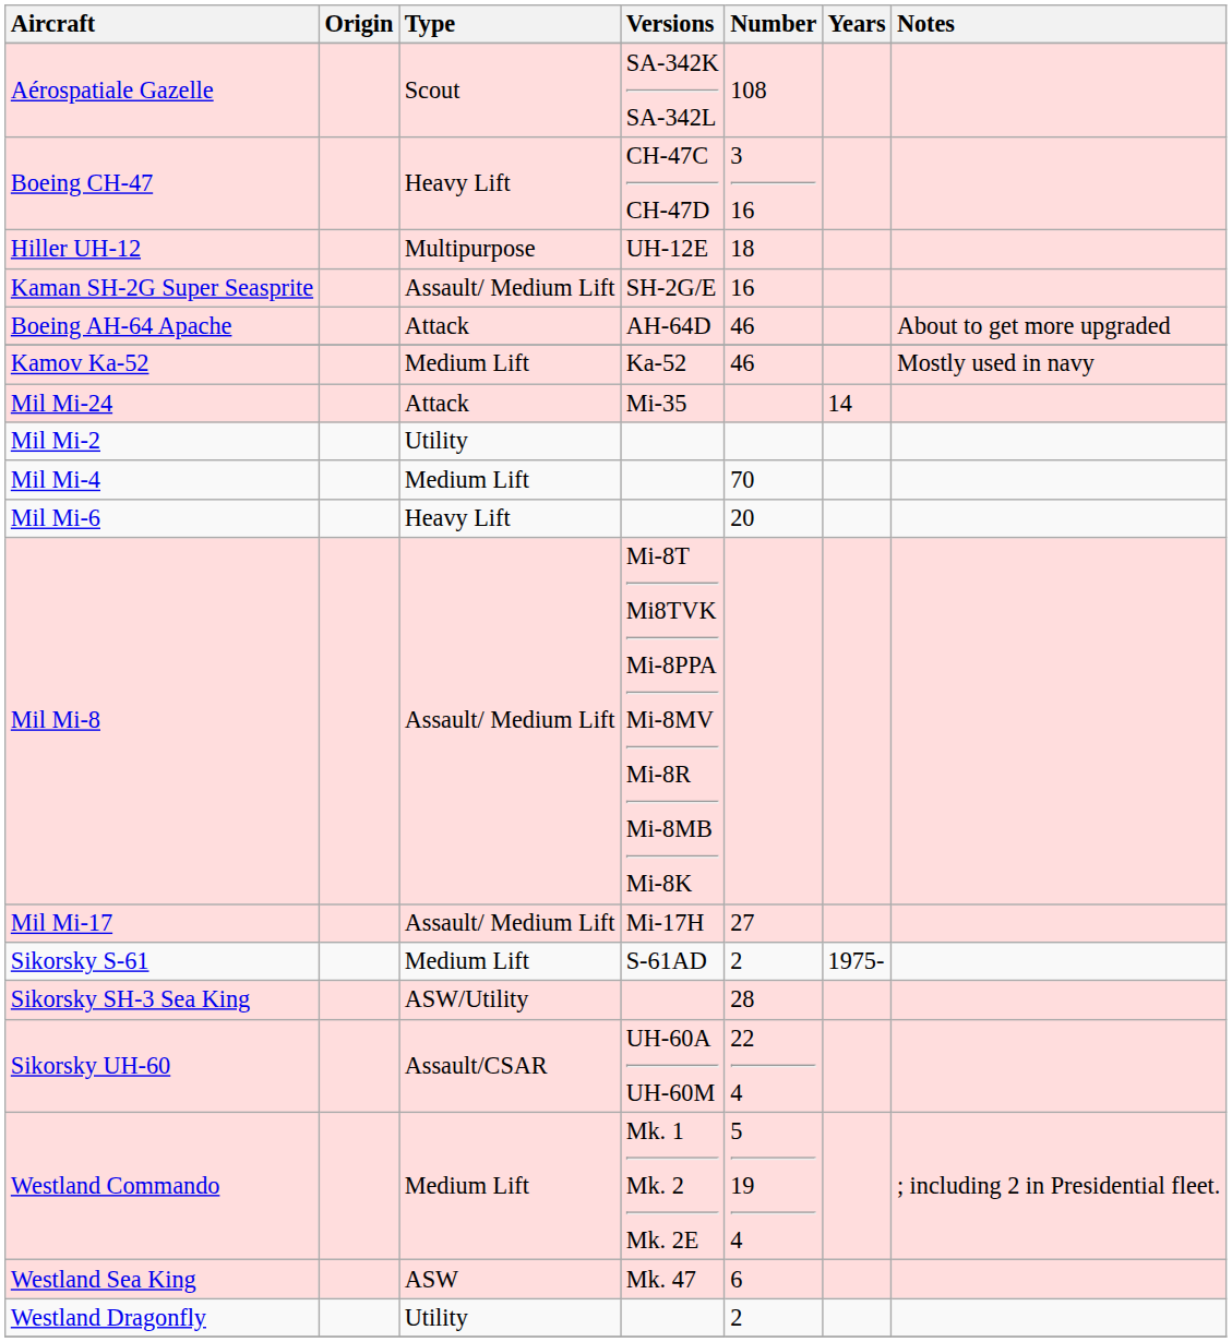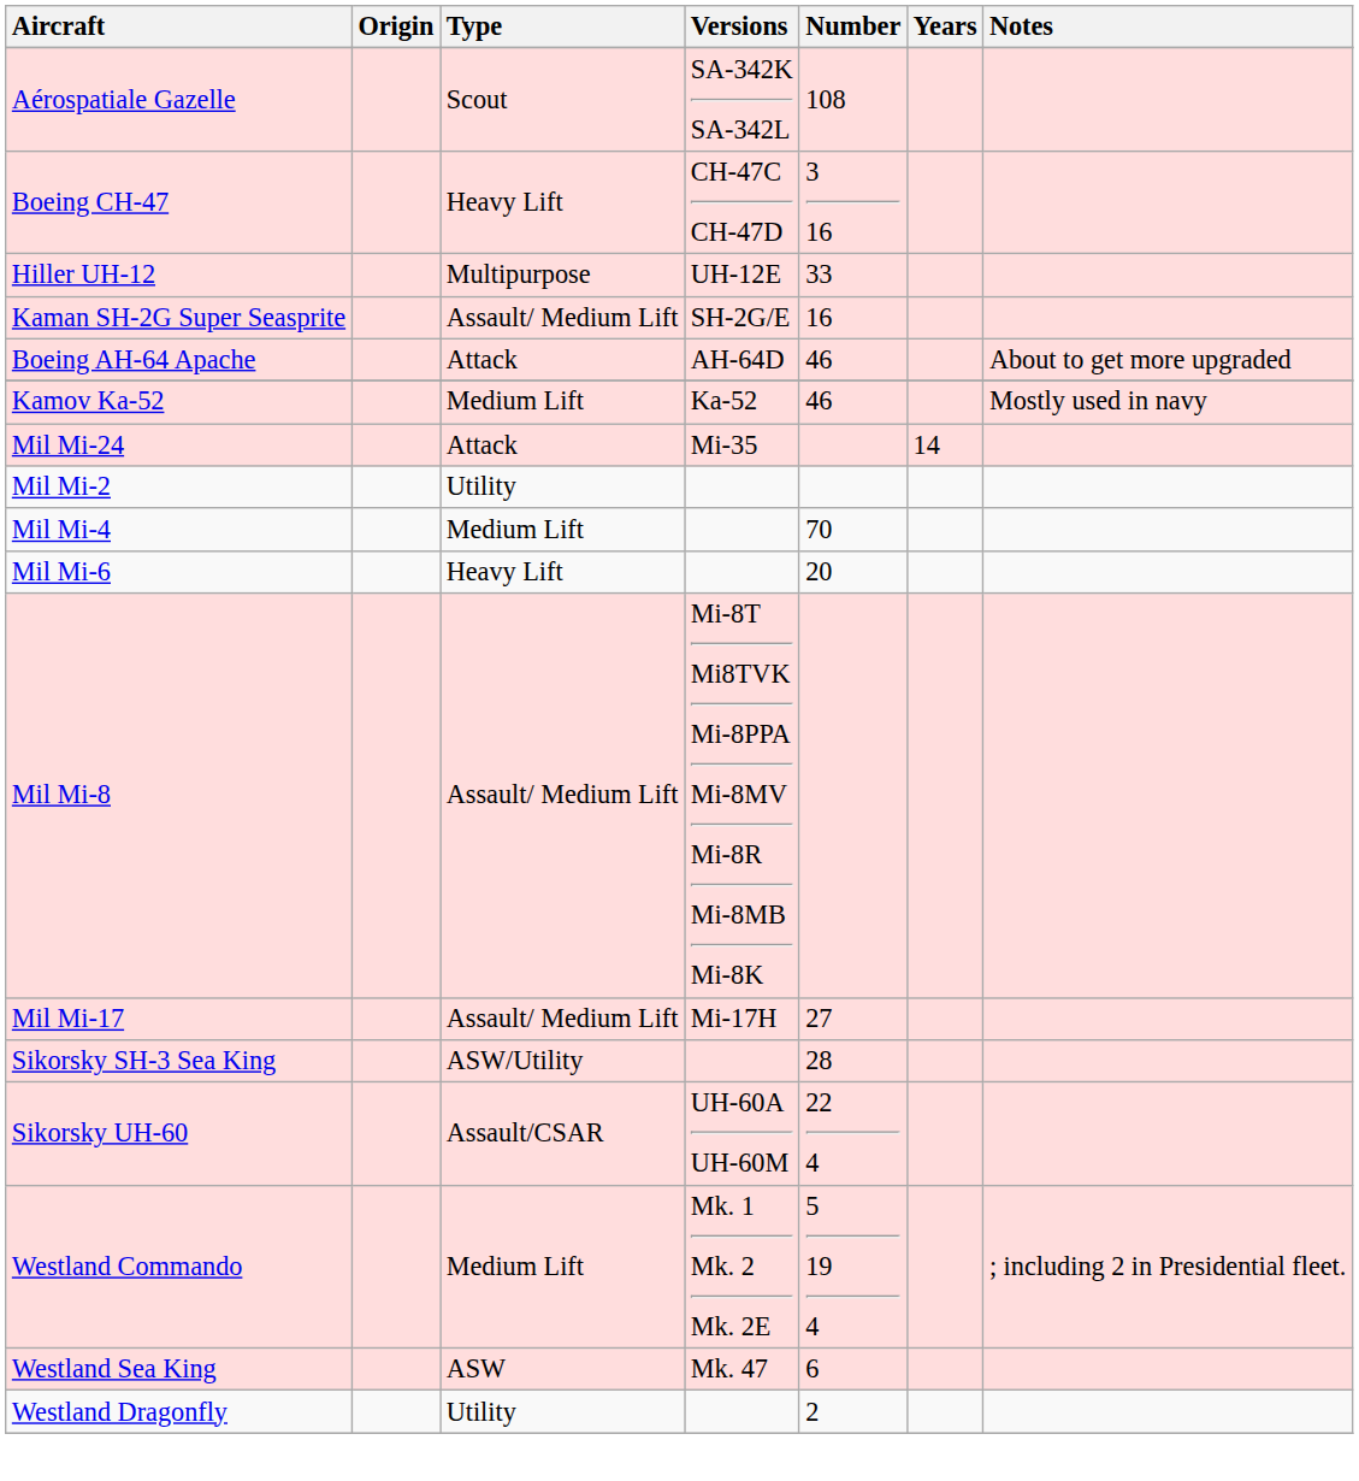 <table class="wikitable sortable">
 <tr>
 <th style="text-align: left;">Aircraft</th>
 <th style="text-align: left;">Origin</th>
 <th style="text-align: left;">Type</th>
 <th style="text-align: left;">Versions</th>
 <th style="text-align: left;">Number</th>
 <th style="text-align: left;">Years</th>
 <th style="text-align: left;">Notes</th>
 </tr>
 <tr>
 </tr>
 <tr style="background: #ffdddd">
 <td><a href='#'>Aérospatiale Gazelle</a></td>
 <td></td>
 <td>Scout</td>
 <td>SA-342K<hr>SA-342L</td>
 <td>108</td>
 <td></td>
 <td></td>
 </tr>
 <tr style="background: #ffdddd">
 <td><a href='#'>Boeing CH-47</a></td>
 <td></td>
 <td>Heavy Lift</td>
 <td>CH-47C<hr>CH-47D</td>
 <td>3<hr>16</td>
 <td></td>
 <td></td>
 </tr>
 <tr style="background: #ffdddd">
 <td><a href='#'>Hiller UH-12</a></td>
 <td></td>
 <td>Multipurpose</td>
 <td>UH-12E</td>
-<td>18</td>
+<td>33</td>
 <td></td>
 <td></td>
 </tr>
 <tr style="background: #ffdddd">
 <td><a href='#'>Kaman SH-2G Super Seasprite</a></td>
 <td></td>
 <td>Assault/ Medium Lift</td>
 <td>SH-2G/E</td>
 <td>16</td>
 <td></td>
 <td></td>
 </tr>
 <tr style="background: #ffdddd">
 <td><a href='#'>Boeing AH-64 Apache</a></td>
 <td></td>
 <td>Attack</td>
 <td>AH-64D</td>
 <td>46</td>
 <td></td>
 <td>About to get more upgraded</td>
 </tr>
 <tr>
 </tr>
 <tr style="background: #ffdddd">
 <td><a href='#'>Kamov Ka-52</a></td>
 <td></td>
 <td>Medium Lift</td>
 <td>Ka-52</td>
 <td>46</td>
 <td></td>
 <td>Mostly used in navy</td>
 </tr>
 <tr style="background: #ffdddd">
 <td><a href='#'>Mil Mi-24</a></td>
 <td></td>
 <td>Attack</td>
 <td>Mi-35</td>
 <td></td>
 <td>14</td>
 <td></td>
 </tr>
 <tr>
 <td><a href='#'>Mil Mi-2</a></td>
 <td></td>
 <td>Utility</td>
 <td></td>
 <td></td>
 <td></td>
 <td></td>
 </tr>
 <tr>
 <td><a href='#'>Mil Mi-4</a></td>
 <td></td>
 <td>Medium Lift</td>
 <td></td>
 <td>70</td>
 <td></td>
 <td></td>
 </tr>
 <tr>
 <td><a href='#'>Mil Mi-6</a></td>
 <td></td>
 <td>Heavy Lift</td>
 <td></td>
 <td>20</td>
 <td></td>
 <td></td>
 </tr>
 <tr style="background: #ffdddd">
 <td><a href='#'>Mil Mi-8</a></td>
 <td></td>
 <td>Assault/ Medium Lift</td>
 <td>Mi-8T<hr>Mi8TVK<hr>Mi-8PPA<hr>Mi-8MV<hr>Mi-8R<hr>Mi-8MB<hr>Mi-8K</td>
 <td></td>
 <td></td>
 <td></td>
 </tr>
 <tr style="background: #ffdddd">
 <td><a href='#'>Mil Mi-17</a></td>
 <td></td>
 <td>Assault/ Medium Lift</td>
 <td>Mi-17H</td>
 <td>27</td>
 <td></td>
 <td></td>
 </tr>
-<tr>
-<td><a href='#'>Sikorsky S-61</a></td>
-<td></td>
-<td>Medium Lift</td>
-<td>S-61AD</td>
-<td>2</td>
-<td>1975-</td>
-<td></td>
-</tr>
 <tr style="background: #ffdddd">
 <td><a href='#'>Sikorsky SH-3 Sea King</a></td>
 <td></td>
 <td>ASW/Utility</td>
 <td></td>
 <td>28</td>
 <td></td>
 <td></td>
 </tr>
 <tr style="background: #ffdddd">
 <td><a href='#'>Sikorsky UH-60</a></td>
 <td></td>
 <td>Assault/CSAR</td>
 <td>UH-60A<hr>UH-60M</td>
 <td>22<hr>4</td>
 <td></td>
 <td></td>
 </tr>
 <tr style="background: #ffdddd">
 <td><a href='#'>Westland Commando</a></td>
 <td></td>
 <td>Medium Lift</td>
 <td>Mk. 1<hr>Mk. 2<hr>Mk. 2E</td>
 <td>5<hr>19<hr>4</td>
 <td></td>
 <td>; including 2 in Presidential fleet.</td>
 </tr>
 <tr style="background: #ffdddd">
 <td><a href='#'>Westland Sea King</a></td>
 <td></td>
 <td>ASW</td>
 <td>Mk. 47</td>
 <td>6</td>
 <td></td>
 <td></td>
 </tr>
 <tr>
 <td><a href='#'>Westland Dragonfly</a></td>
 <td></td>
 <td>Utility</td>
 <td></td>
 <td>2</td>
 <td></td>
 <td></td>
 </tr>
 <tr>
 </tr>
 </table>
